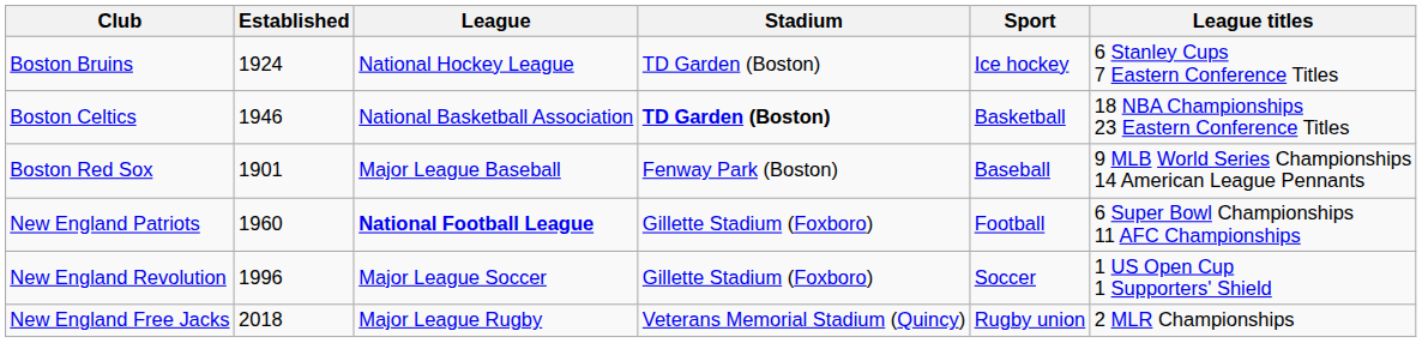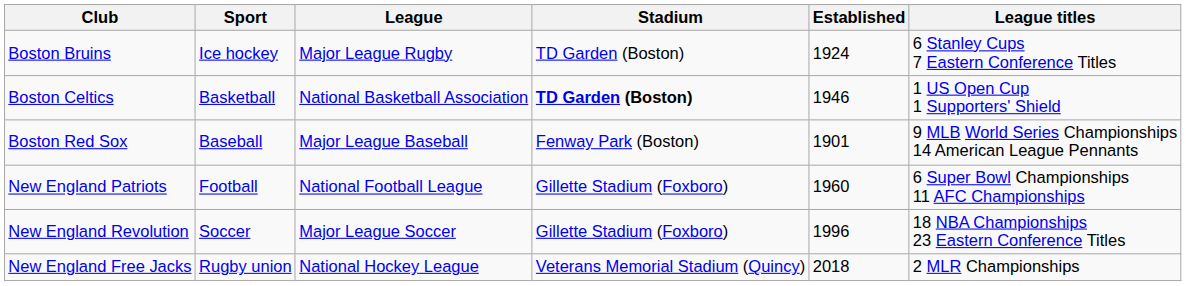 <table class="wikitable">
 <tr>
 <th>Club</th>
-<th>Established</th>
+<th>Sport</th>
 <th>League</th>
 <th>Stadium</th>
-<th>Sport</th>
+<th>Established</th>
 <th>League titles</th>
 </tr>
 <tr>
 <td><a href='#'>Boston Bruins</a></td>
+<td><a href='#'>Ice hockey</a></td>
+<td><a href='#'>Major League Rugby</a></td>
+<td><a href='#'>TD Garden</a> (Boston)</td>
 <td>1924</td>
-<td><a href='#'>National Hockey League</a></td>
-<td><a href='#'>TD Garden</a> (Boston)</td>
-<td><a href='#'>Ice hockey</a></td>
 <td>6 <a href='#'>Stanley Cups</a><br>7 <a href='#'>Eastern Conference</a> Titles</td>
 </tr>
 <tr>
 <td><a href='#'>Boston Celtics</a></td>
-<td>1946</td>
+<td><a href='#'>Basketball</a></td>
 <td><a href='#'>National Basketball Association</a></td>
 <td><strong><a href='#'>TD Garden</a> (Boston)</strong></td>
-<td><a href='#'>Basketball</a></td>
-<td>18 <a href='#'>NBA Championships</a><br>23 <a href='#'>Eastern Conference</a> Titles</td>
+<td>1946</td>
+<td>1 <a href='#'>US Open Cup</a><br>1 <a href='#'>Supporters' Shield</a></td>
 </tr>
 <tr>
 <td><a href='#'>Boston Red Sox</a></td>
-<td>1901</td>
+<td><a href='#'>Baseball</a></td>
 <td><a href='#'>Major League Baseball</a></td>
 <td><a href='#'>Fenway Park</a> (Boston)</td>
-<td><a href='#'>Baseball</a></td>
+<td>1901</td>
 <td>9 <a href='#'>MLB</a> <a href='#'>World Series</a> Championships<br>14 American League Pennants</td>
 </tr>
 <tr>
 <td><a href='#'>New England Patriots</a></td>
+<td><a href='#'>Football</a></td>
+<td><a href='#'>National Football League</a></td>
+<td><a href='#'>Gillette Stadium</a> (<a href='#'>Foxboro</a>)</td>
 <td>1960</td>
-<td><strong><a href='#'>National Football League</a></strong></td>
-<td><a href='#'>Gillette Stadium</a> (<a href='#'>Foxboro</a>)</td>
-<td><a href='#'>Football</a></td>
 <td>6 <a href='#'>Super Bowl</a> Championships<br>11 <a href='#'>AFC Championships</a></td>
 </tr>
 <tr>
 <td><a href='#'>New England Revolution</a></td>
-<td>1996</td>
+<td><a href='#'>Soccer</a></td>
 <td><a href='#'>Major League Soccer</a></td>
 <td><a href='#'>Gillette Stadium</a> (<a href='#'>Foxboro</a>)</td>
-<td><a href='#'>Soccer</a></td>
-<td>1 <a href='#'>US Open Cup</a><br>1 <a href='#'>Supporters' Shield</a></td>
+<td>1996</td>
+<td>18 <a href='#'>NBA Championships</a><br>23 <a href='#'>Eastern Conference</a> Titles</td>
 </tr>
 <tr>
 <td><a href='#'>New England Free Jacks</a></td>
+<td><a href='#'>Rugby union</a></td>
+<td><a href='#'>National Hockey League</a></td>
+<td><a href='#'>Veterans Memorial Stadium</a> (<a href='#'>Quincy</a>)</td>
 <td>2018</td>
-<td><a href='#'>Major League Rugby</a></td>
-<td><a href='#'>Veterans Memorial Stadium</a> (<a href='#'>Quincy</a>)</td>
-<td><a href='#'>Rugby union</a></td>
 <td>2 <a href='#'>MLR</a> Championships</td>
 </tr>
 </table>
